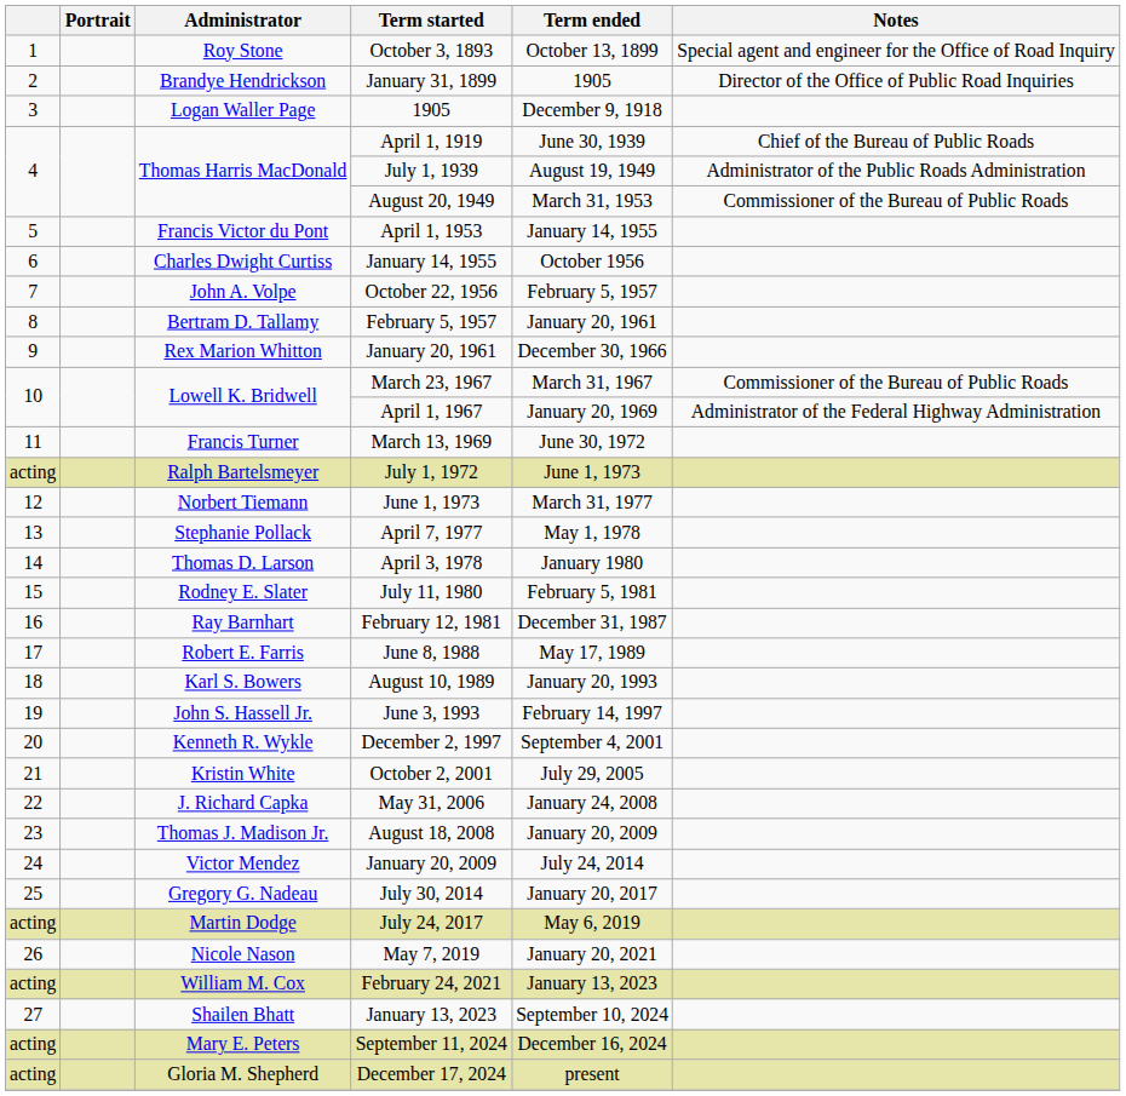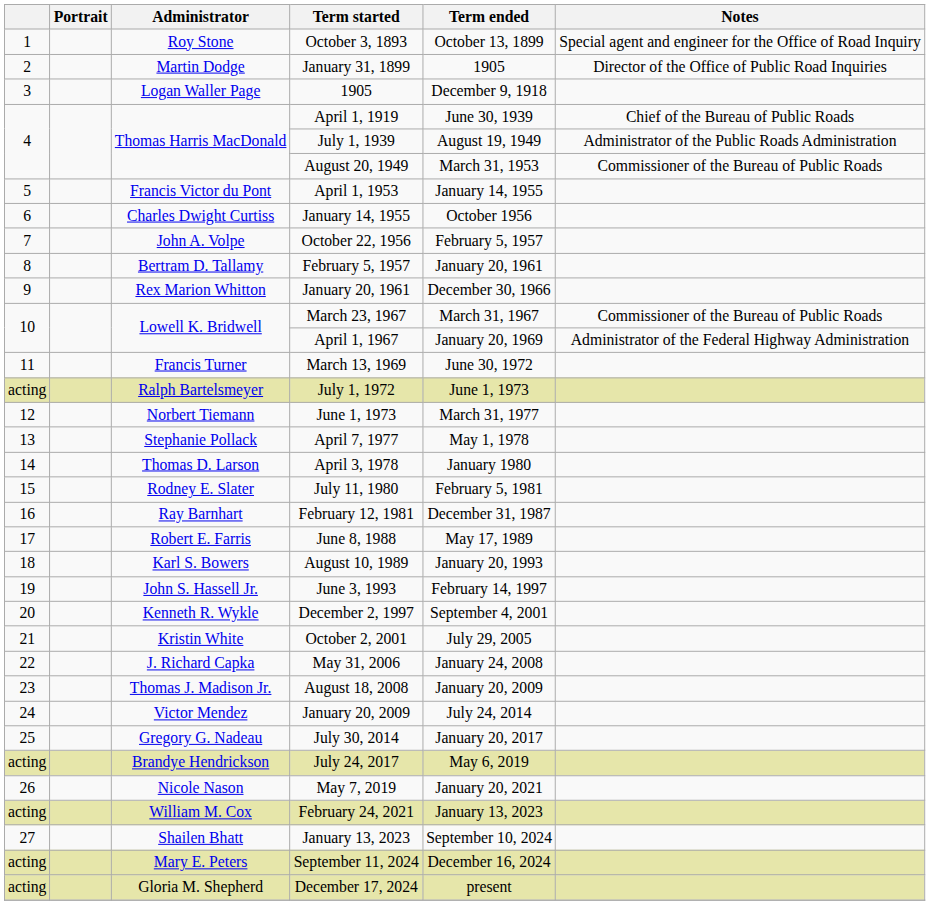 <table class=wikitable style="text-align:center">
 <tr>
 <th></th>
 <th>Portrait</th>
 <th>Administrator</th>
 <th>Term started</th>
 <th>Term ended</th>
 <th>Notes</th>
 </tr>
 <tr>
 <td>1</td>
 <td></td>
 <td><a href='#'>Roy Stone</a></td>
 <td>October 3, 1893</td>
 <td>October 13, 1899</td>
 <td>Special agent and engineer for the Office of Road Inquiry</td>
 </tr>
 <tr>
 <td>2</td>
 <td></td>
-<td><a href='#'>Brandye Hendrickson</a></td>
+<td><a href='#'>Martin Dodge</a></td>
 <td>January 31, 1899</td>
 <td>1905</td>
 <td>Director of the Office of Public Road Inquiries</td>
 </tr>
 <tr>
 <td>3</td>
 <td></td>
 <td><a href='#'>Logan Waller Page</a></td>
 <td>1905</td>
 <td>December 9, 1918</td>
 <td></td>
 </tr>
 <tr>
 <td rowspan="3">4</td>
 <td rowspan="3"></td>
 <td rowspan="3"><a href='#'>Thomas Harris MacDonald</a></td>
 <td>April 1, 1919</td>
 <td>June 30, 1939</td>
 <td>Chief of the Bureau of Public Roads</td>
 </tr>
 <tr>
 <td>July 1, 1939</td>
 <td>August 19, 1949</td>
 <td>Administrator of the Public Roads Administration</td>
 </tr>
 <tr>
 <td>August 20, 1949</td>
 <td>March 31, 1953</td>
 <td>Commissioner of the Bureau of Public Roads</td>
 </tr>
 <tr>
 <td>5</td>
 <td></td>
 <td><a href='#'>Francis Victor du Pont</a></td>
 <td>April 1, 1953</td>
 <td>January 14, 1955</td>
 <td></td>
 </tr>
 <tr>
 <td>6</td>
 <td></td>
 <td><a href='#'>Charles Dwight Curtiss</a></td>
 <td>January 14, 1955</td>
 <td>October 1956</td>
 <td></td>
 </tr>
 <tr>
 <td>7</td>
 <td></td>
 <td><a href='#'>John A. Volpe</a></td>
 <td>October 22, 1956</td>
 <td>February 5, 1957</td>
 <td></td>
 </tr>
 <tr>
 <td>8</td>
 <td></td>
 <td><a href='#'>Bertram D. Tallamy</a></td>
 <td>February 5, 1957</td>
 <td>January 20, 1961</td>
 <td></td>
 </tr>
 <tr>
 <td>9</td>
 <td></td>
 <td><a href='#'>Rex Marion Whitton</a></td>
 <td>January 20, 1961</td>
 <td>December 30, 1966</td>
 <td></td>
 </tr>
 <tr>
 <td rowspan="2">10</td>
 <td rowspan="2"></td>
 <td rowspan="2"><a href='#'>Lowell K. Bridwell</a></td>
 <td>March 23, 1967</td>
 <td>March 31, 1967</td>
 <td>Commissioner of the Bureau of Public Roads</td>
 </tr>
 <tr>
 <td>April 1, 1967</td>
 <td>January 20, 1969</td>
 <td>Administrator of the Federal Highway Administration</td>
 </tr>
 <tr>
 <td>11</td>
 <td></td>
 <td><a href='#'>Francis Turner</a></td>
 <td>March 13, 1969</td>
 <td>June 30, 1972</td>
 <td></td>
 </tr>
 <tr bgcolor="#e6e6aa">
 <td>acting</td>
 <td></td>
 <td><a href='#'>Ralph Bartelsmeyer</a></td>
 <td>July 1, 1972</td>
 <td>June 1, 1973</td>
 <td></td>
 </tr>
 <tr>
 <td>12</td>
 <td></td>
 <td><a href='#'>Norbert Tiemann</a></td>
 <td>June 1, 1973</td>
 <td>March 31, 1977</td>
 <td></td>
 </tr>
 <tr>
 <td>13</td>
 <td></td>
 <td><a href='#'>Stephanie Pollack</a></td>
 <td>April 7, 1977</td>
 <td>May 1, 1978</td>
 <td></td>
 </tr>
 <tr>
 <td>14</td>
 <td></td>
 <td><a href='#'>Thomas D. Larson</a></td>
 <td>April 3, 1978</td>
 <td>January 1980</td>
 <td></td>
 </tr>
 <tr>
 <td>15</td>
 <td></td>
 <td><a href='#'>Rodney E. Slater</a></td>
 <td>July 11, 1980</td>
 <td>February 5, 1981</td>
 <td></td>
 </tr>
 <tr>
 <td>16</td>
 <td></td>
 <td><a href='#'>Ray Barnhart</a></td>
 <td>February 12, 1981</td>
 <td>December 31, 1987</td>
 <td></td>
 </tr>
 <tr>
 <td>17</td>
 <td></td>
 <td><a href='#'>Robert E. Farris</a></td>
 <td>June 8, 1988</td>
 <td>May 17, 1989</td>
 <td></td>
 </tr>
 <tr>
 <td>18</td>
 <td></td>
 <td><a href='#'>Karl S. Bowers</a></td>
 <td>August 10, 1989</td>
 <td>January 20, 1993</td>
 <td></td>
 </tr>
 <tr>
 <td>19</td>
 <td></td>
 <td><a href='#'>John S. Hassell Jr.</a></td>
 <td>June 3, 1993</td>
 <td>February 14, 1997</td>
 <td></td>
 </tr>
 <tr>
 <td>20</td>
 <td></td>
 <td><a href='#'>Kenneth R. Wykle</a></td>
 <td>December 2, 1997</td>
 <td>September 4, 2001</td>
 <td></td>
 </tr>
 <tr>
 <td>21</td>
 <td></td>
 <td><a href='#'>Kristin White</a></td>
 <td>October 2, 2001</td>
 <td>July 29, 2005</td>
 <td></td>
 </tr>
 <tr>
 <td>22</td>
 <td></td>
 <td><a href='#'>J. Richard Capka</a></td>
 <td>May 31, 2006</td>
 <td>January 24, 2008</td>
 <td></td>
 </tr>
 <tr>
 <td>23</td>
 <td></td>
 <td><a href='#'>Thomas J. Madison Jr.</a></td>
 <td>August 18, 2008</td>
 <td>January 20, 2009</td>
 <td></td>
 </tr>
 <tr>
 <td>24</td>
 <td></td>
 <td><a href='#'>Victor Mendez</a></td>
 <td>January 20, 2009</td>
 <td>July 24, 2014</td>
 <td></td>
 </tr>
 <tr>
 <td>25</td>
 <td></td>
 <td><a href='#'>Gregory G. Nadeau</a></td>
 <td>July 30, 2014</td>
 <td>January 20, 2017</td>
 <td></td>
 </tr>
 <tr bgcolor="#e6e6aa">
 <td>acting</td>
 <td></td>
-<td><a href='#'>Martin Dodge</a></td>
+<td><a href='#'>Brandye Hendrickson</a></td>
 <td>July 24, 2017</td>
 <td>May 6, 2019</td>
 <td></td>
 </tr>
 <tr>
 <td>26</td>
 <td></td>
 <td><a href='#'>Nicole Nason</a></td>
 <td>May 7, 2019</td>
 <td>January 20, 2021</td>
 <td></td>
 </tr>
 <tr bgcolor="#e6e6aa">
 <td>acting</td>
 <td></td>
 <td><a href='#'>William M. Cox</a></td>
 <td>February 24, 2021</td>
 <td>January 13, 2023</td>
 <td></td>
 </tr>
 <tr>
 <td>27</td>
 <td></td>
 <td><a href='#'>Shailen Bhatt</a></td>
 <td>January 13, 2023</td>
 <td>September 10, 2024</td>
 <td></td>
 </tr>
 <tr bgcolor="#e6e6aa">
 <td>acting</td>
 <td></td>
 <td><a href='#'>Mary E. Peters</a></td>
 <td>September 11, 2024</td>
 <td>December 16, 2024</td>
 <td></td>
 </tr>
 <tr bgcolor="#e6e6aa">
 <td>acting</td>
 <td></td>
 <td>Gloria M. Shepherd</td>
 <td>December 17, 2024</td>
 <td>present</td>
 <td></td>
 </tr>
 <tr>
 </tr>
 </table>
